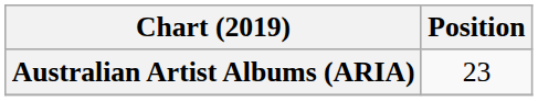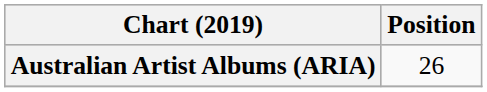 <table class="wikitable plainrowheaders" style="text-align:center">
 <tr>
 <th scope="col">Chart (2019)</th>
 <th scope="col">Position</th>
 </tr>
 <tr>
 <th scope="row">Australian Artist Albums (ARIA)</th>
-<td>23</td>
+<td>26</td>
 </tr>
 <tr>
 </tr>
 </table>
